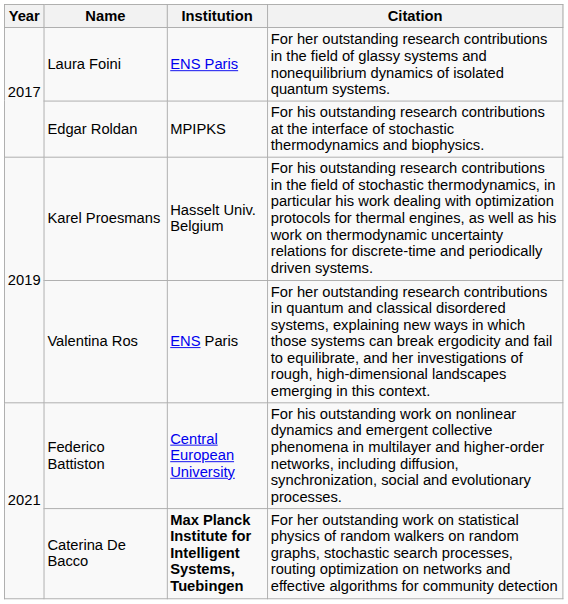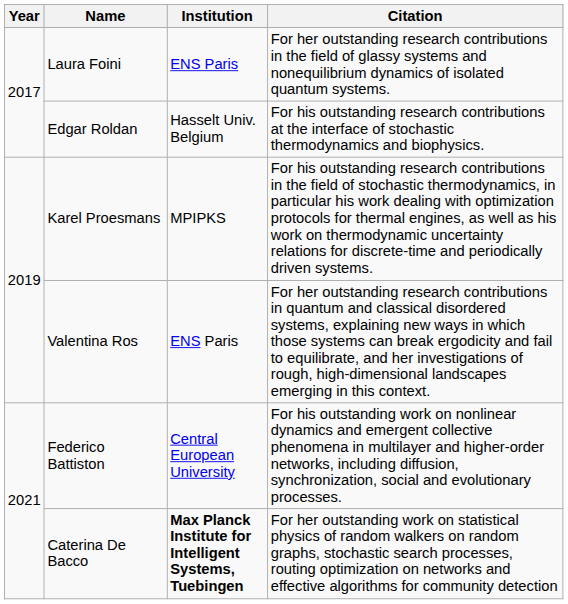 <table class="wikitable">
 <tr bgcolor="#ccccc">
 <th style="width:7%">Year</th>
 <th style="width:22%">Name</th>
 <th style="width:18%">Institution</th>
 <th>Citation</th>
 </tr>
 <tr>
 <td rowspan=2>2017</td>
 <td>Laura Foini</td>
 <td><a href='#'>ENS Paris</a></td>
 <td>For her outstanding research contributions in the field of glassy systems and nonequilibrium dynamics of isolated quantum systems.</td>
 </tr>
 <tr>
 <td>Edgar Roldan</td>
-<td>MPIPKS</td>
+<td>Hasselt Univ. Belgium</td>
 <td>For his outstanding research contributions at the interface of stochastic thermodynamics and biophysics.</td>
 </tr>
 <tr>
 <td rowspan=2>2019</td>
 <td>Karel Proesmans</td>
-<td>Hasselt Univ. Belgium</td>
+<td>MPIPKS</td>
 <td>For his outstanding research contributions in the field of stochastic thermodynamics, in particular his work dealing with optimization protocols for thermal engines, as well as his work on thermodynamic uncertainty relations for discrete-time and periodically driven systems.</td>
 </tr>
 <tr>
 <td>Valentina Ros</td>
 <td><a href='#'>ENS</a> Paris</td>
 <td>For her outstanding research contributions in quantum and classical disordered systems, explaining new ways in which those systems can break ergodicity and fail to equilibrate, and her investigations of rough, high-dimensional landscapes emerging in this context.</td>
 </tr>
 <tr>
 <td rowspan=2>2021</td>
 <td>Federico Battiston</td>
 <td><a href='#'>Central European University</a></td>
 <td>For his outstanding work on nonlinear dynamics and emergent collective phenomena in multilayer and higher-order networks, including diffusion, synchronization, social and evolutionary processes.</td>
 </tr>
 <tr>
 <td>Caterina De Bacco</td>
 <td><strong>Max Planck Institute for Intelligent Systems, Tuebingen</strong></td>
 <td>For her outstanding work on statistical physics of random walkers on random graphs, stochastic search processes,  routing optimization on networks and effective algorithms for community detection</td>
 </tr>
 </table>
